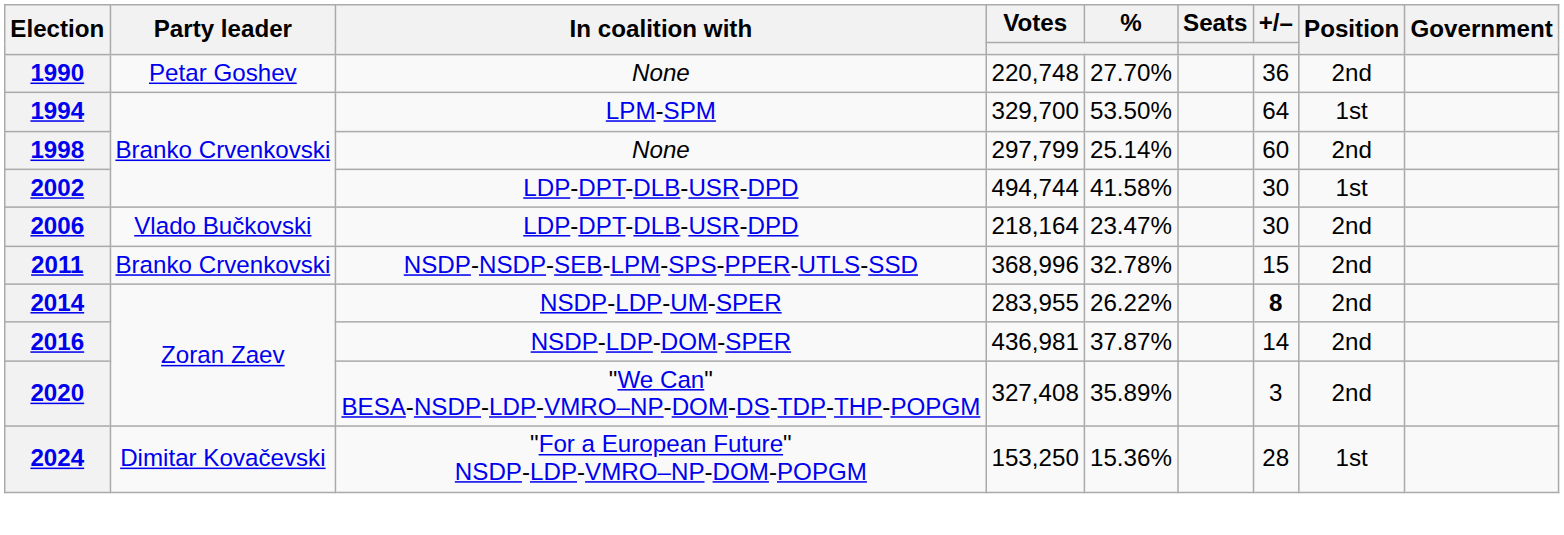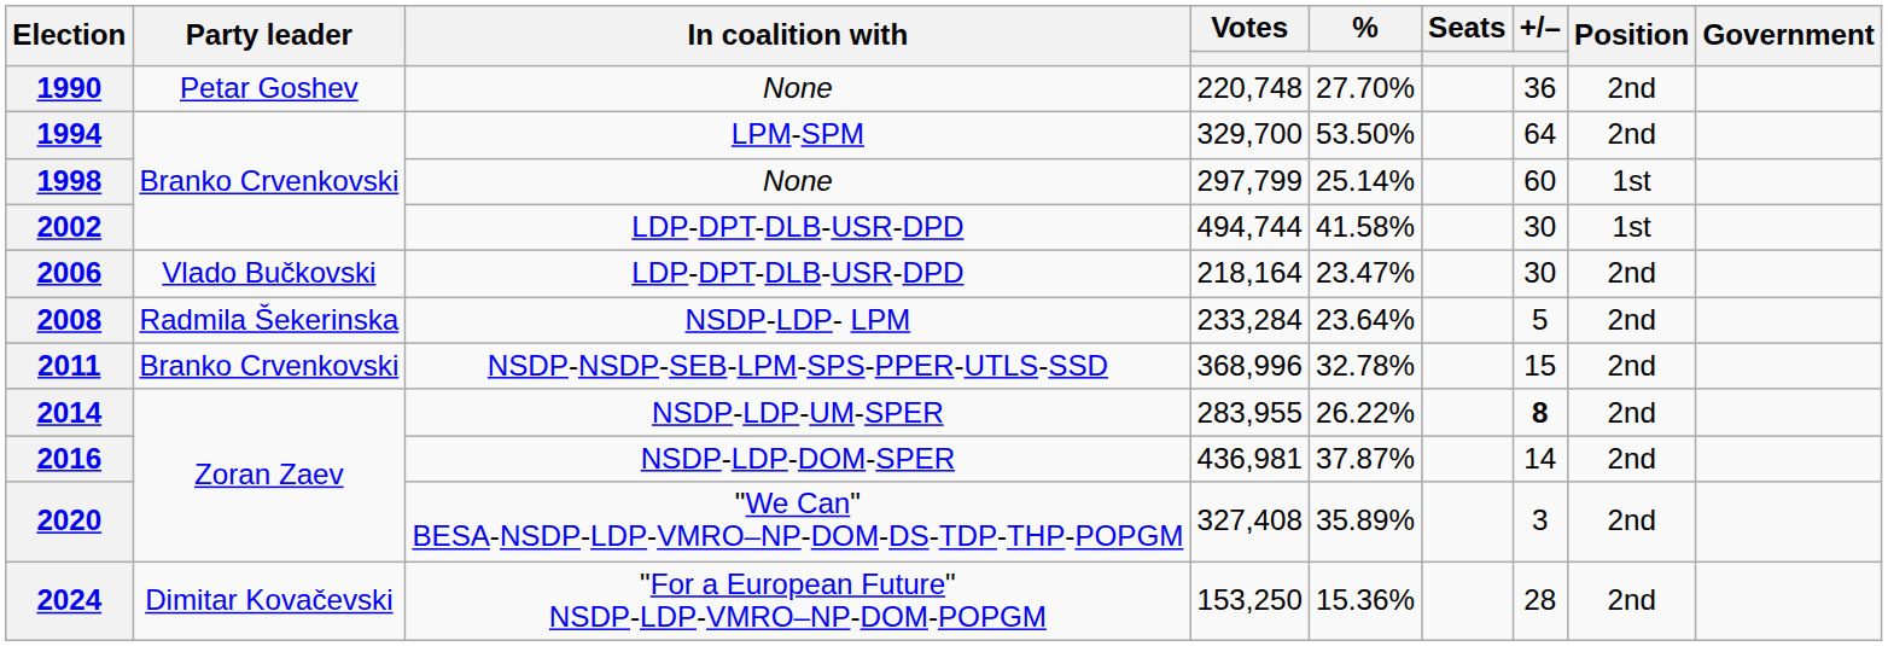 <table class=wikitable style=text-align:center>
 <tr>
 <th scope="col" rowspan="2">Election</th>
 <th scope="col" rowspan="2">Party leader</th>
 <th scope="col" rowspan="2">In coalition with</th>
 <th scope="col">Votes</th>
 <th scope="col">%</th>
 <th scope="col">Seats</th>
 <th scope="col">+/–</th>
 <th scope="col" rowspan="2">Position</th>
 <th scope="col" rowspan="2">Government</th>
 </tr>
 <tr>
 <th scope="col" colspan="2"></th>
 <th scope="col" colspan="2"></th>
 </tr>
 <tr>
 <th scope="row"><a href='#'>1990</a></th>
 <td rowspan="1"><a href='#'>Petar Goshev</a></td>
 <td><em>None</em></td>
 <td align="right">220,748</td>
 <td align="right">27.70%</td>
 <td></td>
 <td align="center"> 36</td>
 <td> 2nd</td>
 <td></td>
 </tr>
 <tr>
 <th scope="row"><a href='#'>1994</a></th>
 <td rowspan="3"><a href='#'>Branko Crvenkovski</a></td>
 <td><a href='#'>LPM</a>-<a href='#'>SPM</a></td>
 <td align="right">329,700</td>
 <td align="right">53.50%</td>
 <td></td>
 <td align="center"> 64</td>
-<td> 1st</td>
+<td> 2nd</td>
 <td></td>
 </tr>
 <tr>
 <th scope="row"><a href='#'>1998</a></th>
 <td><em>None</em></td>
 <td align="right">297,799</td>
 <td align="right">25.14%</td>
 <td></td>
 <td align="center"> 60</td>
-<td> 2nd</td>
+<td> 1st</td>
 <td></td>
 </tr>
 <tr>
 <th scope="row"><a href='#'>2002</a></th>
 <td><a href='#'>LDP</a>-<a href='#'>DPT</a>-<a href='#'>DLB</a>-<a href='#'>USR</a>-<a href='#'>DPD</a></td>
 <td align="right">494,744</td>
 <td align="right">41.58%</td>
 <td></td>
 <td align="center"> 30</td>
 <td> 1st</td>
 <td></td>
 </tr>
 <tr>
 <th scope="row"><a href='#'>2006</a></th>
 <td><a href='#'>Vlado Bučkovski</a></td>
 <td><a href='#'>LDP</a>-<a href='#'>DPT</a>-<a href='#'>DLB</a>-<a href='#'>USR</a>-<a href='#'>DPD</a></td>
 <td align="right">218,164</td>
 <td align="right">23.47%</td>
 <td></td>
 <td align="center"> 30</td>
+<td> 2nd</td>
+<td></td>
+</tr>
+<tr>
+<th scope="row"><a href='#'>2008</a></th>
+<td><a href='#'>Radmila Šekerinska</a></td>
+<td><a href='#'>NSDP</a>-<a href='#'>LDP</a>- <a href='#'>LPM</a></td>
+<td align="right">233,284</td>
+<td align="right">23.64%</td>
+<td></td>
+<td align="center"> 5</td>
 <td> 2nd</td>
 <td></td>
 </tr>
 <tr>
 <th scope="row"><a href='#'>2011</a></th>
 <td><a href='#'>Branko Crvenkovski</a></td>
 <td><a href='#'>NSDP</a>-<a href='#'>NSDP</a>-<a href='#'>SEB</a>-<a href='#'>LPM</a>-<a href='#'>SPS</a>-<a href='#'>PPER</a>-<a href='#'>UTLS</a>-<a href='#'>SSD</a></td>
 <td align="right">368,996</td>
 <td align="right">32.78%</td>
 <td></td>
 <td align="center"> 15</td>
 <td> 2nd</td>
 <td></td>
 </tr>
 <tr>
 <th scope="row"><a href='#'>2014</a></th>
 <td rowspan="3"><a href='#'>Zoran Zaev</a></td>
 <td><a href='#'>NSDP</a>-<a href='#'>LDP</a>-<a href='#'>UM</a>-<a href='#'>SPER</a></td>
 <td align="right">283,955</td>
 <td align="right">26.22%</td>
 <td></td>
 <td align="center"><strong> 8</strong></td>
 <td> 2nd</td>
 <td></td>
 </tr>
 <tr>
 <th scope="row"><a href='#'>2016</a></th>
 <td><a href='#'>NSDP</a>-<a href='#'>LDP</a>-<a href='#'>DOM</a>-<a href='#'>SPER</a></td>
 <td align="right">436,981</td>
 <td align="right">37.87%</td>
 <td></td>
 <td align="center"> 14</td>
 <td> 2nd</td>
 <td></td>
 </tr>
 <tr>
 <th scope="row"><a href='#'>2020</a></th>
 <td>"<a href='#'>We Can</a>"<br><a href='#'>BESA</a>-<a href='#'>NSDP</a>-<a href='#'>LDP</a>-<a href='#'>VMRO–NP</a>-<a href='#'>DOM</a>-<a href='#'>DS</a>-<a href='#'>TDP</a>-<a href='#'>THP</a>-<a href='#'>POPGM</a></td>
 <td align="right">327,408</td>
 <td align="right">35.89%</td>
 <td></td>
 <td align="center"> 3</td>
 <td> 2nd</td>
 <td></td>
 </tr>
 <tr>
 <th scope="row"><a href='#'>2024</a></th>
 <td rowspan="3"><a href='#'>Dimitar Kovačevski</a></td>
 <td>"<a href='#'>For a European Future</a>"<br><a href='#'>NSDP</a>-<a href='#'>LDP</a>-<a href='#'>VMRO–NP</a>-<a href='#'>DOM</a>-<a href='#'>POPGM</a></td>
 <td align="right">153,250</td>
 <td align="right">15.36%</td>
 <td></td>
 <td align="center"> 28</td>
-<td> 1st</td>
+<td> 2nd</td>
 <td></td>
 </tr>
 </table>
